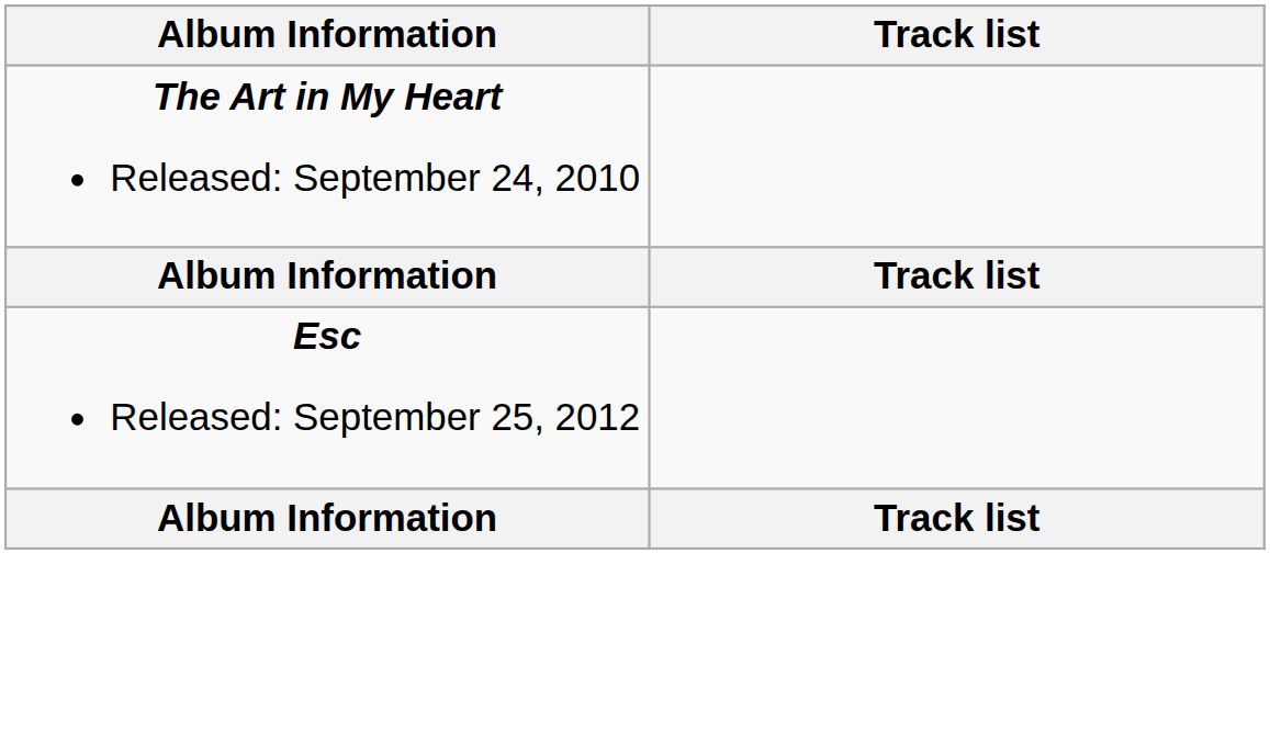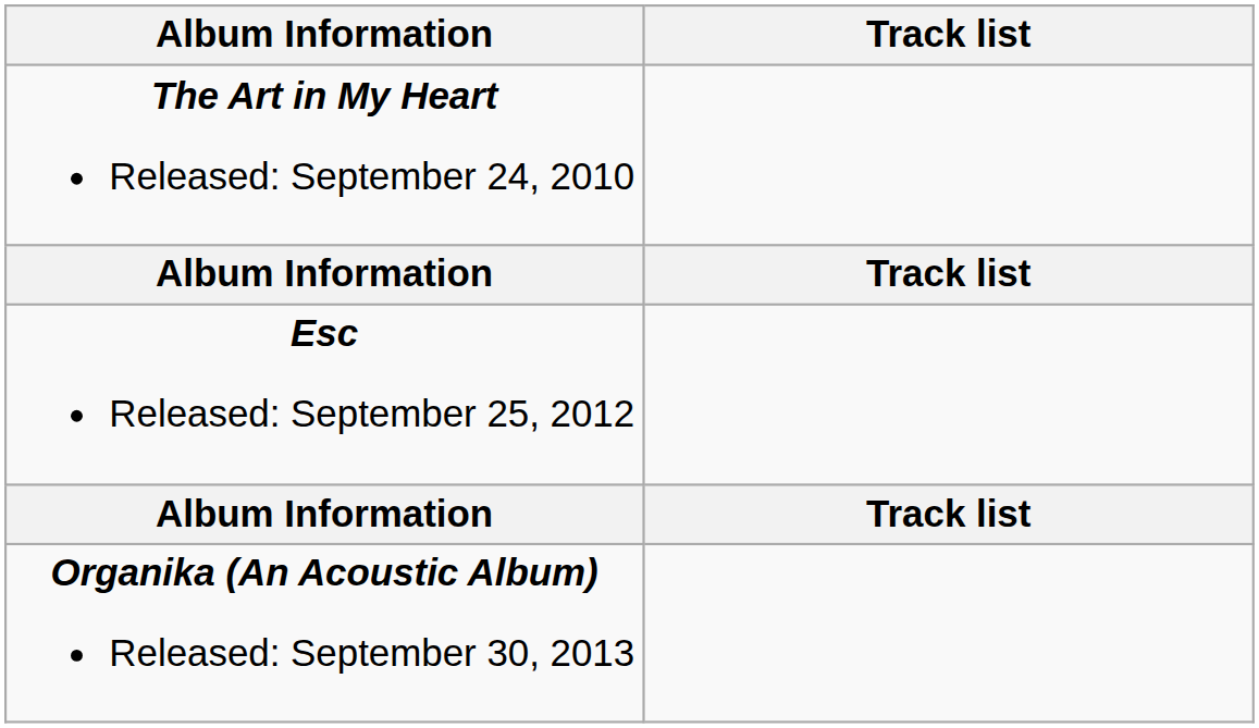 <table class="wikitable">
 <tr>
 <th align="left">Album Information</th>
 <th align="left" width="250px">Track list</th>
 </tr>
 <tr>
 <td style="text-align:center;"><strong><em>The Art in My Heart</em></strong><br><ul><li>Released: September 24, 2010</li></ul></td>
 <td></td>
 </tr>
 <tr>
 <th align="left">Album Information</th>
 <th align="left" width="250px">Track list</th>
 </tr>
 <tr>
 <td style="text-align:center;"><strong><em>Esc</em></strong><br><ul><li>Released: September 25, 2012</li></ul></td>
 <td></td>
 </tr>
 <tr>
 <th align="left">Album Information</th>
 <th align="left" width="250px">Track list</th>
 </tr>
+<tr>
+<td style="text-align:center;"><strong><em>Organika (An Acoustic Album)</em></strong><br><ul><li>Released: September 30, 2013</li></ul></td>
+<td></td>
+</tr>
 </table>
